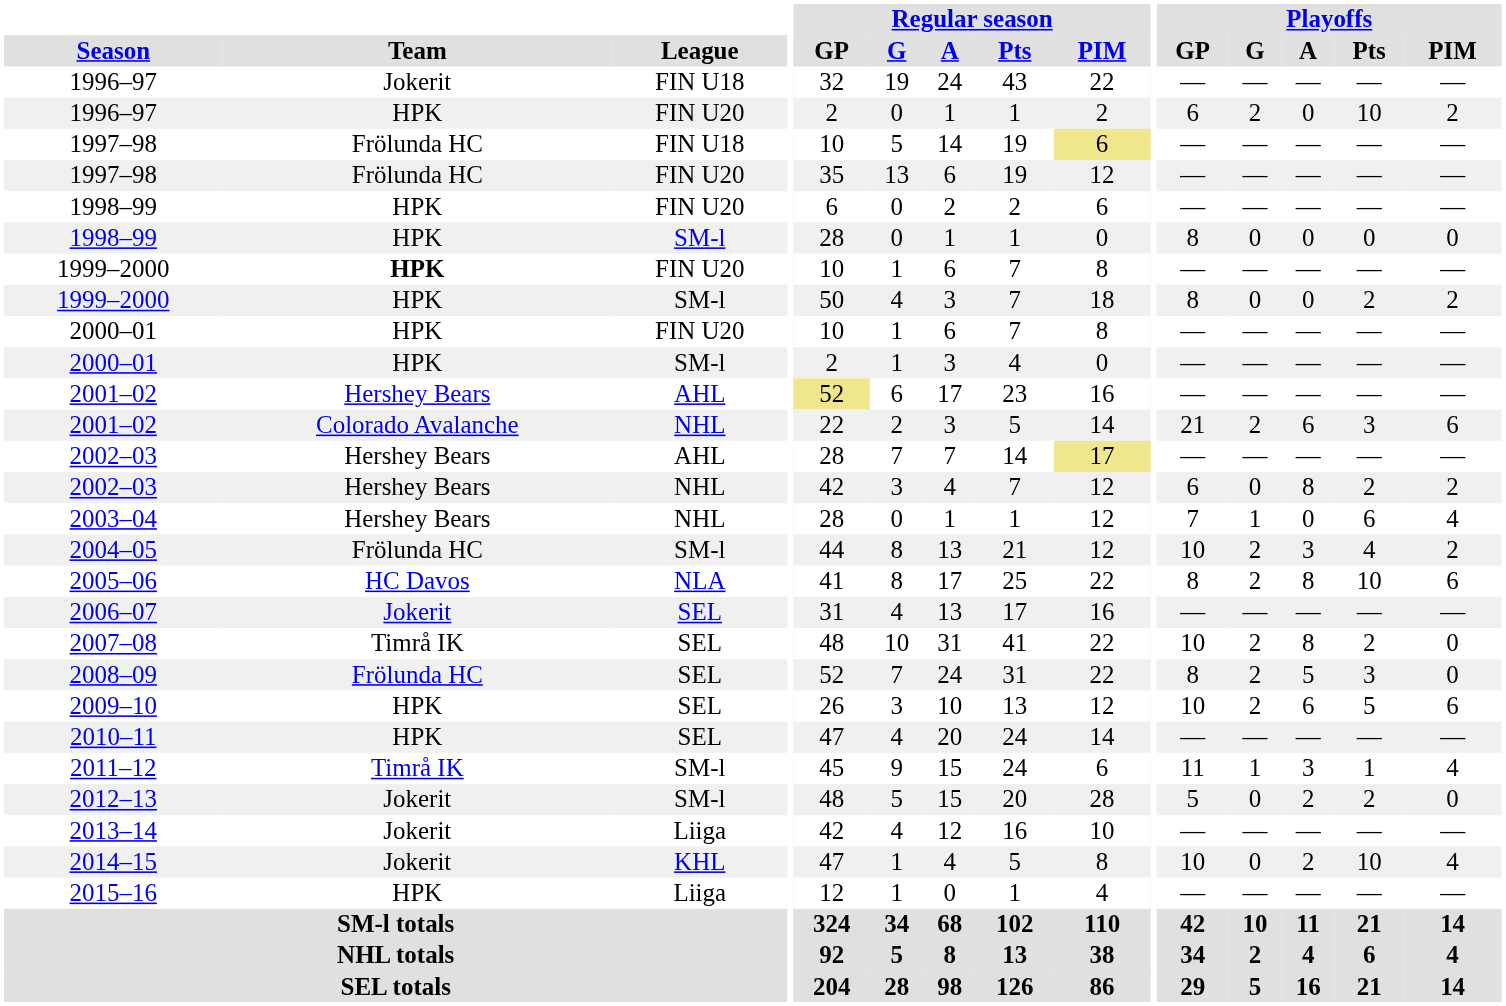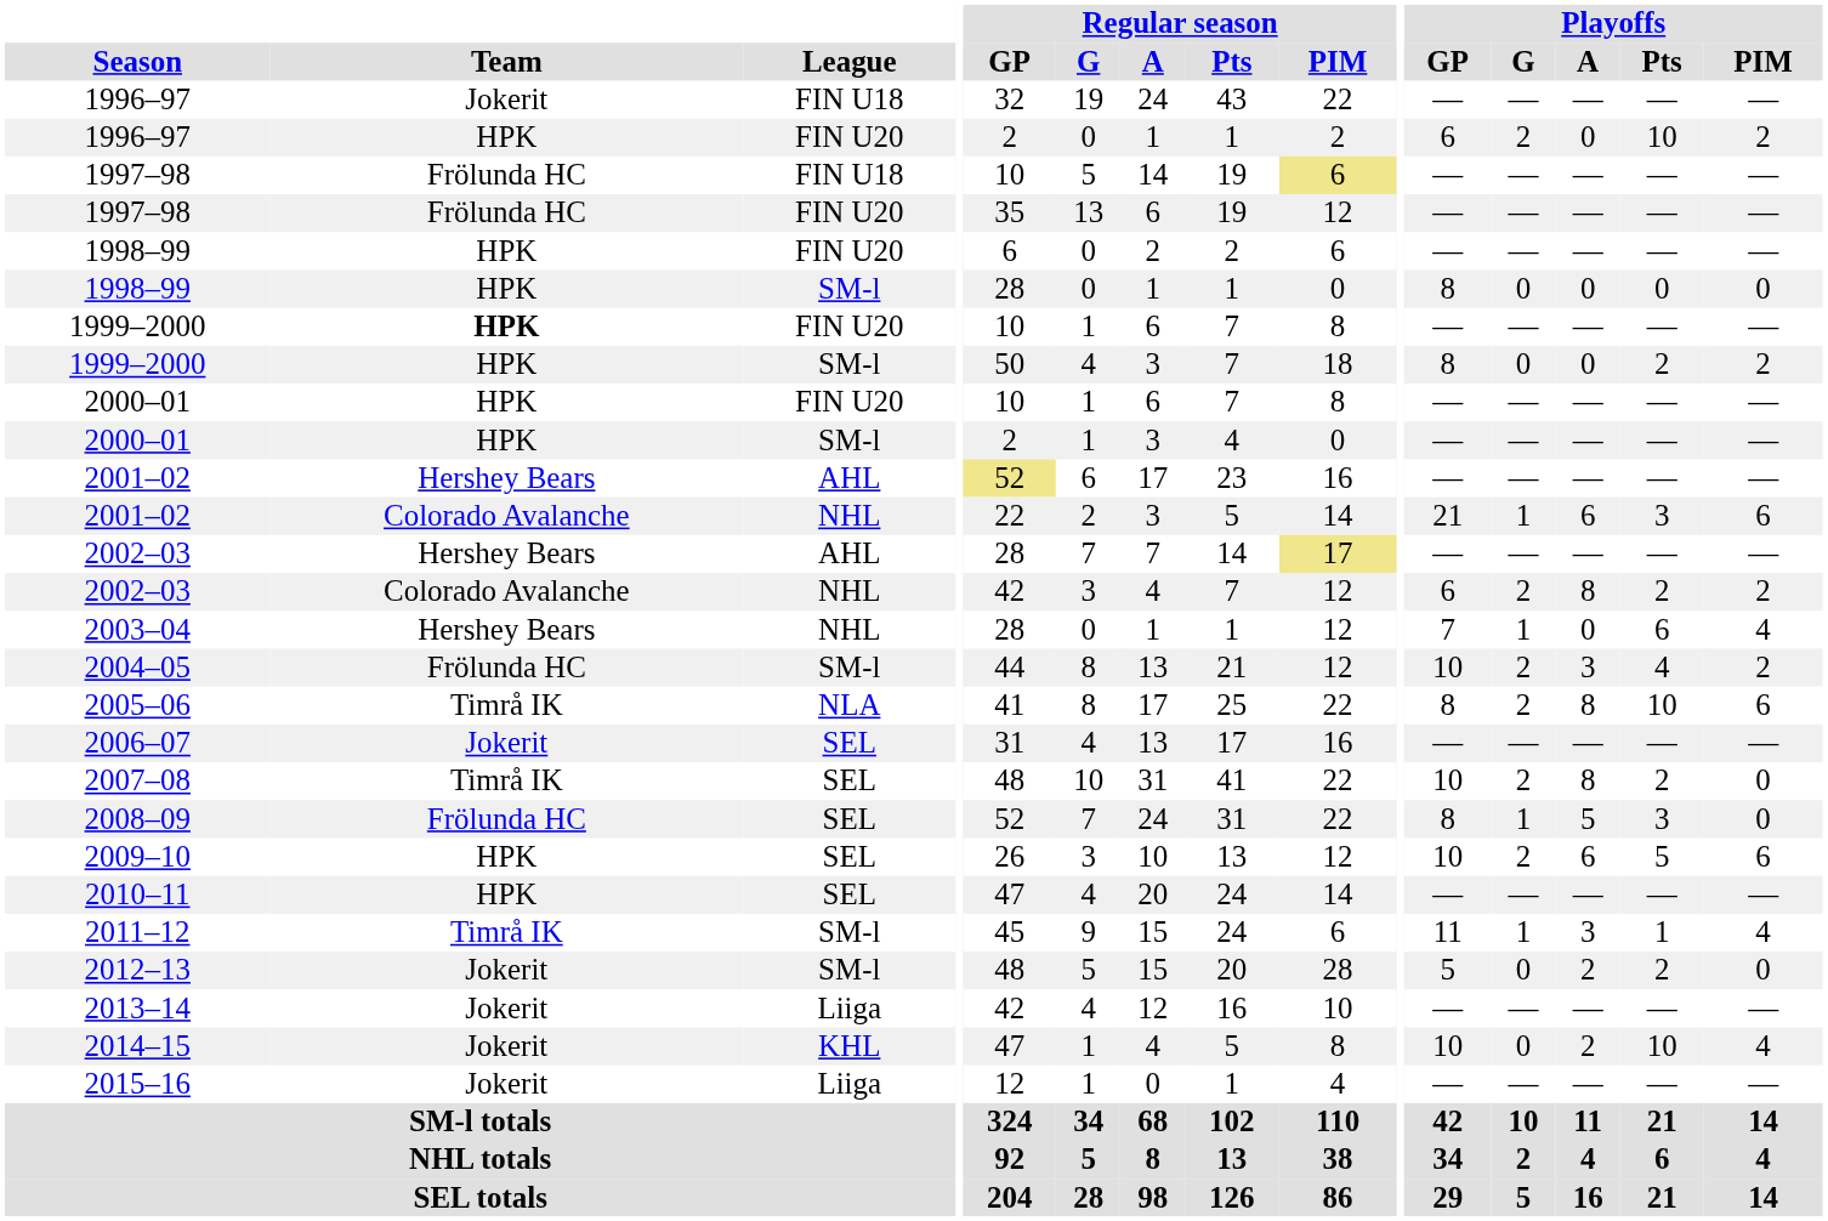 <table border="0" cellpadding="1" cellspacing="0" style="text-align:center; width:60em">
 <tr bgcolor="#e0e0e0">
 <th colspan="3"  bgcolor="#ffffff"></th>
 <th rowspan="99" bgcolor="#ffffff"></th>
 <th colspan="5"><a href='#'>Regular season</a></th>
 <th rowspan="99" bgcolor="#ffffff"></th>
 <th colspan="5"><a href='#'>Playoffs</a></th>
 </tr>
 <tr bgcolor="#e0e0e0">
 <th><a href='#'>Season</a></th>
 <th>Team</th>
 <th>League</th>
 <th>GP</th>
 <th><a href='#'>G</a></th>
 <th><a href='#'>A</a></th>
 <th><a href='#'>Pts</a></th>
 <th><a href='#'>PIM</a></th>
 <th>GP</th>
 <th>G</th>
 <th>A</th>
 <th>Pts</th>
 <th>PIM</th>
 </tr>
 <tr>
 <td>1996–97</td>
 <td>Jokerit</td>
 <td>FIN U18</td>
 <td>32</td>
 <td>19</td>
 <td>24</td>
 <td>43</td>
 <td>22</td>
 <td>—</td>
 <td>—</td>
 <td>—</td>
 <td>—</td>
 <td>—</td>
 </tr>
 <tr bgcolor="#f0f0f0">
 <td>1996–97</td>
 <td>HPK</td>
 <td>FIN U20</td>
 <td>2</td>
 <td>0</td>
 <td>1</td>
 <td>1</td>
 <td>2</td>
 <td>6</td>
 <td>2</td>
 <td>0</td>
 <td>10</td>
 <td>2</td>
 </tr>
 <tr>
 <td>1997–98</td>
 <td>Frölunda HC</td>
 <td>FIN U18</td>
 <td>10</td>
 <td>5</td>
 <td>14</td>
 <td>19</td>
 <td style="background: khaki;">6</td>
 <td>—</td>
 <td>—</td>
 <td>—</td>
 <td>—</td>
 <td>—</td>
 </tr>
 <tr bgcolor="#f0f0f0">
 <td>1997–98</td>
 <td>Frölunda HC</td>
 <td>FIN U20</td>
 <td>35</td>
 <td>13</td>
 <td>6</td>
 <td>19</td>
 <td>12</td>
 <td>—</td>
 <td>—</td>
 <td>—</td>
 <td>—</td>
 <td>—</td>
 </tr>
 <tr>
 <td>1998–99</td>
 <td>HPK</td>
 <td>FIN U20</td>
 <td>6</td>
 <td>0</td>
 <td>2</td>
 <td>2</td>
 <td>6</td>
 <td>—</td>
 <td>—</td>
 <td>—</td>
 <td>—</td>
 <td>—</td>
 </tr>
 <tr bgcolor="#f0f0f0">
 <td><a href='#'>1998–99</a></td>
 <td>HPK</td>
 <td><a href='#'>SM-l</a></td>
 <td>28</td>
 <td>0</td>
 <td>1</td>
 <td>1</td>
 <td>0</td>
 <td>8</td>
 <td>0</td>
 <td>0</td>
 <td>0</td>
 <td>0</td>
 </tr>
 <tr>
 <td>1999–2000</td>
 <td><strong>HPK</strong></td>
 <td>FIN U20</td>
 <td>10</td>
 <td>1</td>
 <td>6</td>
 <td>7</td>
 <td>8</td>
 <td>—</td>
 <td>—</td>
 <td>—</td>
 <td>—</td>
 <td>—</td>
 </tr>
 <tr bgcolor="#f0f0f0">
 <td><a href='#'>1999–2000</a></td>
 <td>HPK</td>
 <td>SM-l</td>
 <td>50</td>
 <td>4</td>
 <td>3</td>
 <td>7</td>
 <td>18</td>
 <td>8</td>
 <td>0</td>
 <td>0</td>
 <td>2</td>
 <td>2</td>
 </tr>
 <tr>
 <td>2000–01</td>
 <td>HPK</td>
 <td>FIN U20</td>
 <td>10</td>
 <td>1</td>
 <td>6</td>
 <td>7</td>
 <td>8</td>
 <td>—</td>
 <td>—</td>
 <td>—</td>
 <td>—</td>
 <td>—</td>
 </tr>
 <tr bgcolor="#f0f0f0">
 <td><a href='#'>2000–01</a></td>
 <td>HPK</td>
 <td>SM-l</td>
 <td>2</td>
 <td>1</td>
 <td>3</td>
 <td>4</td>
 <td>0</td>
 <td>—</td>
 <td>—</td>
 <td>—</td>
 <td>—</td>
 <td>—</td>
 </tr>
 <tr>
 <td><a href='#'>2001–02</a></td>
 <td><a href='#'>Hershey Bears</a></td>
 <td><a href='#'>AHL</a></td>
 <td style="background: khaki;">52</td>
 <td>6</td>
 <td>17</td>
 <td>23</td>
 <td>16</td>
 <td>—</td>
 <td>—</td>
 <td>—</td>
 <td>—</td>
 <td>—</td>
 </tr>
 <tr bgcolor="#f0f0f0">
 <td><a href='#'>2001–02</a></td>
 <td><a href='#'>Colorado Avalanche</a></td>
 <td><a href='#'>NHL</a></td>
 <td>22</td>
 <td>2</td>
 <td>3</td>
 <td>5</td>
 <td>14</td>
 <td>21</td>
-<td>2</td>
+<td>1</td>
 <td>6</td>
 <td>3</td>
 <td>6</td>
 </tr>
 <tr>
 <td><a href='#'>2002–03</a></td>
 <td>Hershey Bears</td>
 <td>AHL</td>
 <td>28</td>
 <td>7</td>
 <td>7</td>
 <td>14</td>
 <td style="background: khaki;">17</td>
 <td>—</td>
 <td>—</td>
 <td>—</td>
 <td>—</td>
 <td>—</td>
 </tr>
 <tr bgcolor="#f0f0f0">
 <td><a href='#'>2002–03</a></td>
-<td>Hershey Bears</td>
+<td>Colorado Avalanche</td>
 <td>NHL</td>
 <td>42</td>
 <td>3</td>
 <td>4</td>
 <td>7</td>
 <td>12</td>
 <td>6</td>
-<td>0</td>
+<td>2</td>
 <td>8</td>
 <td>2</td>
 <td>2</td>
 </tr>
 <tr>
 <td><a href='#'>2003–04</a></td>
 <td>Hershey Bears</td>
 <td>NHL</td>
 <td>28</td>
 <td>0</td>
 <td>1</td>
 <td>1</td>
 <td>12</td>
 <td>7</td>
 <td>1</td>
 <td>0</td>
 <td>6</td>
 <td>4</td>
 </tr>
 <tr bgcolor="#f0f0f0">
 <td><a href='#'>2004–05</a></td>
 <td>Frölunda HC</td>
 <td>SM-l</td>
 <td>44</td>
 <td>8</td>
 <td>13</td>
 <td>21</td>
 <td>12</td>
 <td>10</td>
 <td>2</td>
 <td>3</td>
 <td>4</td>
 <td>2</td>
 </tr>
 <tr>
 <td><a href='#'>2005–06</a></td>
-<td><a href='#'>HC Davos</a></td>
+<td>Timrå IK</td>
 <td><a href='#'>NLA</a></td>
 <td>41</td>
 <td>8</td>
 <td>17</td>
 <td>25</td>
 <td>22</td>
 <td>8</td>
 <td>2</td>
 <td>8</td>
 <td>10</td>
 <td>6</td>
 </tr>
 <tr bgcolor="#f0f0f0">
 <td><a href='#'>2006–07</a></td>
 <td><a href='#'>Jokerit</a></td>
 <td><a href='#'>SEL</a></td>
 <td>31</td>
 <td>4</td>
 <td>13</td>
 <td>17</td>
 <td>16</td>
 <td>—</td>
 <td>—</td>
 <td>—</td>
 <td>—</td>
 <td>—</td>
 </tr>
 <tr>
 <td><a href='#'>2007–08</a></td>
 <td>Timrå IK</td>
 <td>SEL</td>
 <td>48</td>
 <td>10</td>
 <td>31</td>
 <td>41</td>
 <td>22</td>
 <td>10</td>
 <td>2</td>
 <td>8</td>
 <td>2</td>
 <td>0</td>
 </tr>
 <tr bgcolor="#f0f0f0">
 <td><a href='#'>2008–09</a></td>
 <td><a href='#'>Frölunda HC</a></td>
 <td>SEL</td>
 <td>52</td>
 <td>7</td>
 <td>24</td>
 <td>31</td>
 <td>22</td>
 <td>8</td>
-<td>2</td>
+<td>1</td>
 <td>5</td>
 <td>3</td>
 <td>0</td>
 </tr>
 <tr>
 <td><a href='#'>2009–10</a></td>
 <td>HPK</td>
 <td>SEL</td>
 <td>26</td>
 <td>3</td>
 <td>10</td>
 <td>13</td>
 <td>12</td>
 <td>10</td>
 <td>2</td>
 <td>6</td>
 <td>5</td>
 <td>6</td>
 </tr>
 <tr bgcolor="#f0f0f0">
 <td><a href='#'>2010–11</a></td>
 <td>HPK</td>
 <td>SEL</td>
 <td>47</td>
 <td>4</td>
 <td>20</td>
 <td>24</td>
 <td>14</td>
 <td>—</td>
 <td>—</td>
 <td>—</td>
 <td>—</td>
 <td>—</td>
 </tr>
 <tr>
 <td><a href='#'>2011–12</a></td>
 <td><a href='#'>Timrå IK</a></td>
 <td>SM-l</td>
 <td>45</td>
 <td>9</td>
 <td>15</td>
 <td>24</td>
 <td>6</td>
 <td>11</td>
 <td>1</td>
 <td>3</td>
 <td>1</td>
 <td>4</td>
 </tr>
 <tr bgcolor="#f0f0f0">
 <td><a href='#'>2012–13</a></td>
 <td>Jokerit</td>
 <td>SM-l</td>
 <td>48</td>
 <td>5</td>
 <td>15</td>
 <td>20</td>
 <td>28</td>
 <td>5</td>
 <td>0</td>
 <td>2</td>
 <td>2</td>
 <td>0</td>
 </tr>
 <tr>
 <td><a href='#'>2013–14</a></td>
 <td>Jokerit</td>
 <td>Liiga</td>
 <td>42</td>
 <td>4</td>
 <td>12</td>
 <td>16</td>
 <td>10</td>
 <td>—</td>
 <td>—</td>
 <td>—</td>
 <td>—</td>
 <td>—</td>
 </tr>
 <tr bgcolor="#f0f0f0">
 <td><a href='#'>2014–15</a></td>
 <td>Jokerit</td>
 <td><a href='#'>KHL</a></td>
 <td>47</td>
 <td>1</td>
 <td>4</td>
 <td>5</td>
 <td>8</td>
 <td>10</td>
 <td>0</td>
 <td>2</td>
 <td>10</td>
 <td>4</td>
 </tr>
 <tr>
 <td><a href='#'>2015–16</a></td>
-<td>HPK</td>
+<td>Jokerit</td>
 <td>Liiga</td>
 <td>12</td>
 <td>1</td>
 <td>0</td>
 <td>1</td>
 <td>4</td>
 <td>—</td>
 <td>—</td>
 <td>—</td>
 <td>—</td>
 <td>—</td>
 </tr>
 <tr bgcolor="#e0e0e0">
 <th colspan="3">SM-l totals</th>
 <th>324</th>
 <th>34</th>
 <th>68</th>
 <th>102</th>
 <th>110</th>
 <th>42</th>
 <th>10</th>
 <th>11</th>
 <th>21</th>
 <th>14</th>
 </tr>
 <tr bgcolor="#e0e0e0">
 <th colspan="3">NHL totals</th>
 <th>92</th>
 <th>5</th>
 <th>8</th>
 <th>13</th>
 <th>38</th>
 <th>34</th>
 <th>2</th>
 <th>4</th>
 <th>6</th>
 <th>4</th>
 </tr>
 <tr bgcolor="#e0e0e0">
 <th colspan="3">SEL totals</th>
 <th>204</th>
 <th>28</th>
 <th>98</th>
 <th>126</th>
 <th>86</th>
 <th>29</th>
 <th>5</th>
 <th>16</th>
 <th>21</th>
 <th>14</th>
 </tr>
 </table>
